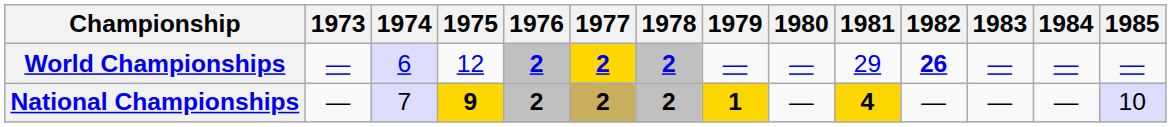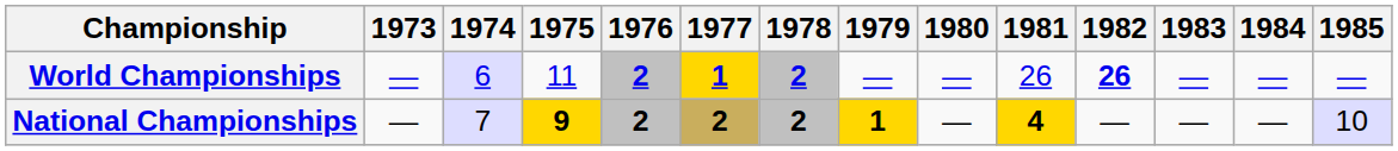 <table class="wikitable plainrowheaders">
 <tr>
 <th>Championship</th>
 <th scope="col">1973</th>
 <th scope="col">1974</th>
 <th scope="col">1975</th>
 <th scope="col">1976</th>
 <th scope="col">1977</th>
 <th scope="col">1978</th>
 <th scope="col">1979</th>
 <th scope="col">1980</th>
 <th scope="col">1981</th>
 <th scope="col">1982</th>
 <th scope="col">1983</th>
 <th scope="col">1984</th>
 <th scope="col">1985</th>
 </tr>
 <tr style="text-align:center;">
 <th scope="row"> <a href='#'>World Championships</a></th>
 <td><a href='#'>—</a></td>
 <td style="background:#ddf;"><a href='#'>6</a></td>
-<td><a href='#'>12</a></td>
+<td><a href='#'>11</a></td>
 <td style="background:silver;"><a href='#'><strong>2</strong></a></td>
-<td style="background:gold;"><a href='#'><strong>2</strong></a></td>
+<td style="background:gold;"><a href='#'><strong>1</strong></a></td>
 <td style="background:silver;"><a href='#'><strong>2</strong></a></td>
 <td><a href='#'>—</a></td>
 <td><a href='#'>—</a></td>
-<td><a href='#'>29</a></td>
+<td><a href='#'>26</a></td>
 <td><strong><a href='#'>26</a></strong></td>
 <td><a href='#'>—</a></td>
 <td><a href='#'>—</a></td>
 <td><a href='#'>—</a></td>
 </tr>
 <tr style="text-align:center;">
 <th scope="row"> <a href='#'>National Championships</a></th>
 <td>—</td>
 <td style="background:#ddf;">7</td>
 <td style="background:gold;"><strong>9</strong></td>
 <td style="background:silver;"><strong>2</strong></td>
 <td style="background:#C9AE5D;"><strong>2</strong></td>
 <td style="background:silver;"><strong>2</strong></td>
 <td style="background:gold;"><strong>1</strong></td>
 <td>—</td>
 <td style="background:gold;"><strong>4</strong></td>
 <td>—</td>
 <td>—</td>
 <td>—</td>
 <td style="background:#ddf;">10</td>
 </tr>
 </table>
